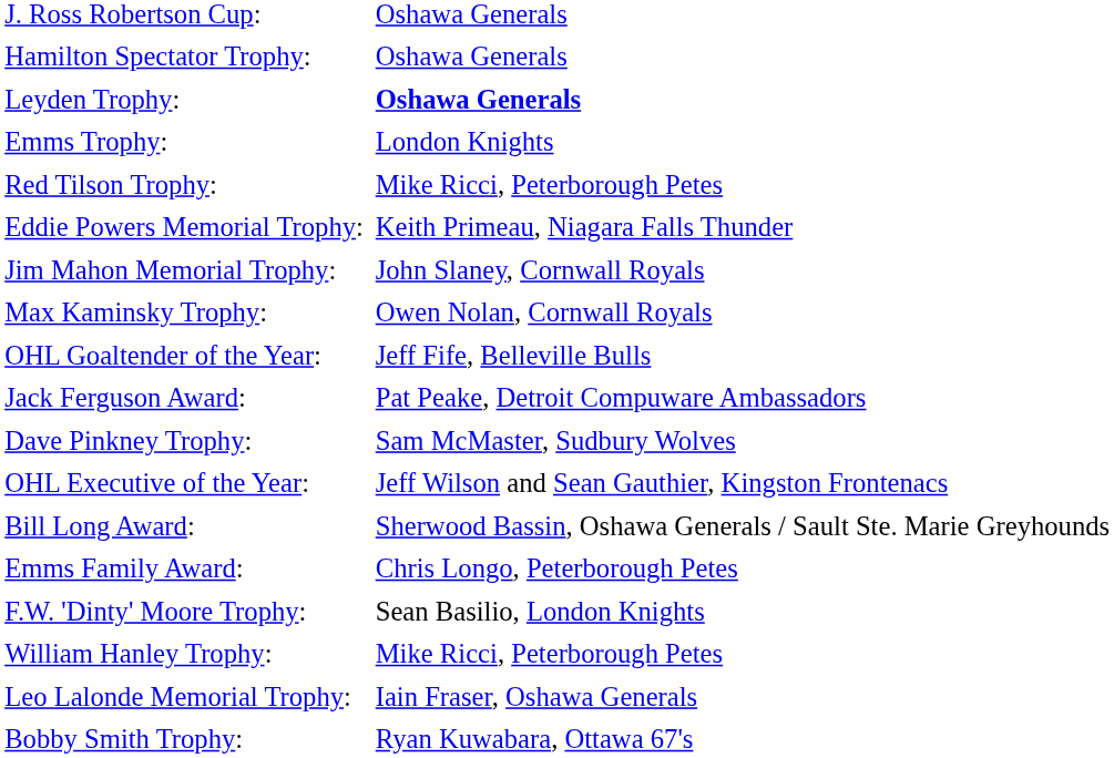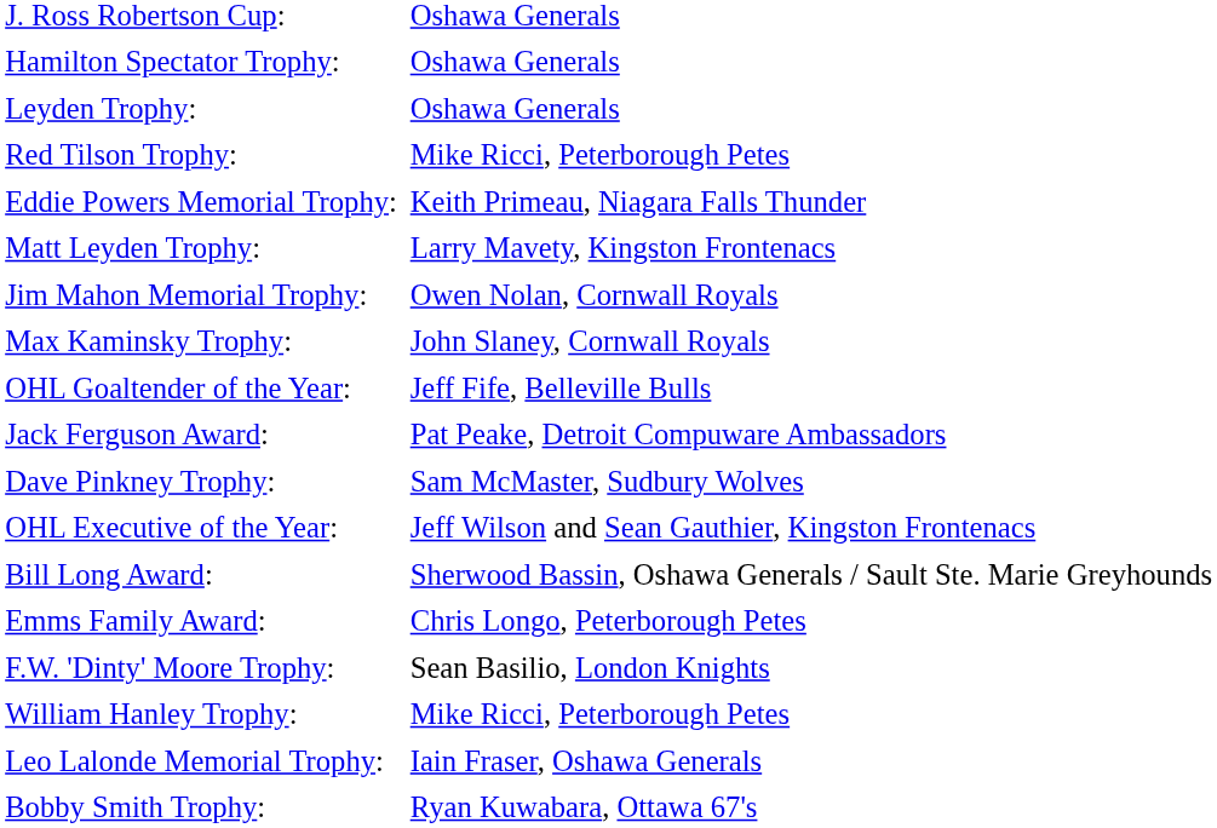 <table cellpadding="3" cellspacing="1">
 <tr>
 <td><a href='#'>J. Ross Robertson Cup</a>:</td>
 <td><a href='#'>Oshawa Generals</a></td>
 </tr>
 <tr>
 <td><a href='#'>Hamilton Spectator Trophy</a>:</td>
 <td><a href='#'>Oshawa Generals</a></td>
 </tr>
 <tr>
 <td><a href='#'>Leyden Trophy</a>:</td>
-<td><strong><a href='#'>Oshawa Generals</a></strong></td>
-</tr>
-<tr>
-<td><a href='#'>Emms Trophy</a>:</td>
-<td><a href='#'>London Knights</a></td>
+<td><a href='#'>Oshawa Generals</a></td>
 </tr>
 <tr>
 <td><a href='#'>Red Tilson Trophy</a>:</td>
 <td><a href='#'>Mike Ricci</a>, <a href='#'>Peterborough Petes</a></td>
 </tr>
 <tr>
 <td><a href='#'>Eddie Powers Memorial Trophy</a>:</td>
 <td><a href='#'>Keith Primeau</a>, <a href='#'>Niagara Falls Thunder</a></td>
 </tr>
 <tr>
+<td><a href='#'>Matt Leyden Trophy</a>:</td>
+<td><a href='#'>Larry Mavety</a>, <a href='#'>Kingston Frontenacs</a></td>
+</tr>
+<tr>
 <td><a href='#'>Jim Mahon Memorial Trophy</a>:</td>
-<td><a href='#'>John Slaney</a>, <a href='#'>Cornwall Royals</a></td>
+<td><a href='#'>Owen Nolan</a>, <a href='#'>Cornwall Royals</a></td>
 </tr>
 <tr>
 <td><a href='#'>Max Kaminsky Trophy</a>:</td>
-<td><a href='#'>Owen Nolan</a>, <a href='#'>Cornwall Royals</a></td>
+<td><a href='#'>John Slaney</a>, <a href='#'>Cornwall Royals</a></td>
 </tr>
 <tr>
 <td><a href='#'>OHL Goaltender of the Year</a>:</td>
 <td><a href='#'>Jeff Fife</a>, <a href='#'>Belleville Bulls</a></td>
 </tr>
 <tr>
 <td><a href='#'>Jack Ferguson Award</a>:</td>
 <td><a href='#'>Pat Peake</a>, <a href='#'>Detroit Compuware Ambassadors</a></td>
 </tr>
 <tr>
 <td><a href='#'>Dave Pinkney Trophy</a>:</td>
 <td><a href='#'>Sam McMaster</a>, <a href='#'>Sudbury Wolves</a></td>
 </tr>
 <tr>
 <td><a href='#'>OHL Executive of the Year</a>:</td>
 <td><a href='#'>Jeff Wilson</a> and <a href='#'>Sean Gauthier</a>, <a href='#'>Kingston Frontenacs</a></td>
 </tr>
 <tr>
 <td><a href='#'>Bill Long Award</a>:</td>
 <td><a href='#'>Sherwood Bassin</a>, Oshawa Generals / Sault Ste. Marie Greyhounds</td>
 </tr>
 <tr>
 <td><a href='#'>Emms Family Award</a>:</td>
 <td><a href='#'>Chris Longo</a>, <a href='#'>Peterborough Petes</a></td>
 </tr>
 <tr>
 <td><a href='#'>F.W. 'Dinty' Moore Trophy</a>:</td>
 <td>Sean Basilio, <a href='#'>London Knights</a></td>
 </tr>
 <tr>
 <td><a href='#'>William Hanley Trophy</a>:</td>
 <td><a href='#'>Mike Ricci</a>, <a href='#'>Peterborough Petes</a></td>
 </tr>
 <tr>
 <td><a href='#'>Leo Lalonde Memorial Trophy</a>:</td>
 <td><a href='#'>Iain Fraser</a>, <a href='#'>Oshawa Generals</a></td>
 </tr>
 <tr>
 <td><a href='#'>Bobby Smith Trophy</a>:</td>
 <td><a href='#'>Ryan Kuwabara</a>, <a href='#'>Ottawa 67's</a></td>
 </tr>
 </table>
